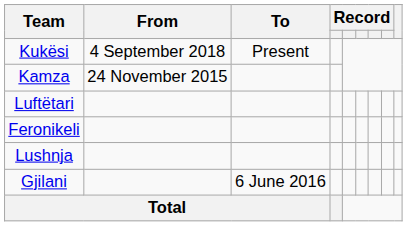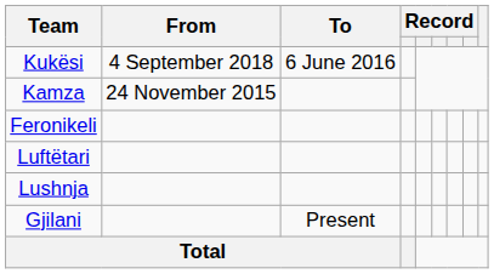 <table class=wikitable style=text-align:center>
 <tr>
 <th rowspan="2">Team</th>
 <th rowspan="2">From</th>
 <th rowspan="2">To</th>
 <th colspan="5">Record</th>
 <th rowspan="2"></th>
 </tr>
 <tr>
 <th></th>
 <th></th>
 <th></th>
 <th></th>
 <th></th>
 </tr>
 <tr>
 <td><a href='#'>Kukësi</a></td>
 <td>4 September 2018</td>
-<td>Present</td>
+<td>6 June 2016<br></td>
 <td></td>
 </tr>
 <tr>
 <td><a href='#'>Kamza</a></td>
 <td>24 November 2015</td>
 <td><br></td>
 <td></td>
 </tr>
 <tr>
-<td><a href='#'>Luftëtari</a></td>
+<td><a href='#'>Feronikeli</a></td>
 <td></td>
 <td></td>
 <td></td>
 <td></td>
 <td></td>
 <td></td>
 <td></td>
 <td></td>
 </tr>
 <tr>
-<td><a href='#'>Feronikeli</a></td>
+<td><a href='#'>Luftëtari</a></td>
 <td></td>
 <td></td>
 <td></td>
 <td></td>
 <td></td>
 <td></td>
 <td></td>
 <td></td>
 </tr>
 <tr>
 <td><a href='#'>Lushnja</a></td>
 <td></td>
 <td></td>
 <td></td>
 <td></td>
 <td></td>
 <td></td>
 <td></td>
 <td></td>
 </tr>
 <tr>
 <td><a href='#'>Gjilani</a></td>
 <td></td>
-<td>6 June 2016<br></td>
+<td>Present</td>
 <td></td>
 <td></td>
 <td></td>
 <td></td>
 <td></td>
 <td></td>
 </tr>
 <tr>
 <th colspan="3">Total<br></th>
 <th></th>
 </tr>
 </table>
